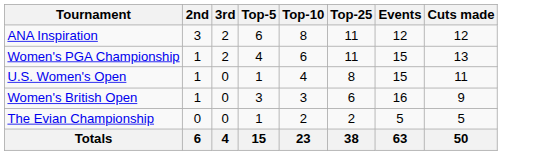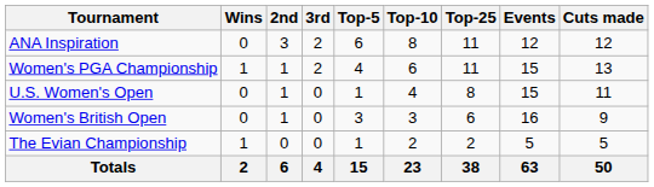 <table class=wikitable style=text-align:center>
 <tr>
 <th>Tournament</th>
+<th>Wins</th>
 <th>2nd</th>
 <th>3rd</th>
 <th>Top-5</th>
 <th>Top-10</th>
 <th>Top-25</th>
 <th>Events</th>
 <th>Cuts made</th>
 </tr>
 <tr>
 <td align=left><a href='#'>ANA Inspiration</a></td>
+<td>0</td>
 <td>3</td>
 <td>2</td>
 <td>6</td>
 <td>8</td>
 <td>11</td>
 <td>12</td>
 <td>12</td>
 </tr>
 <tr>
 <td align=left><a href='#'>Women's PGA Championship</a></td>
 <td>1</td>
+<td>1</td>
 <td>2</td>
 <td>4</td>
 <td>6</td>
 <td>11</td>
 <td>15</td>
 <td>13</td>
 </tr>
 <tr>
 <td align=left><a href='#'>U.S. Women's Open</a></td>
+<td>0</td>
 <td>1</td>
 <td>0</td>
 <td>1</td>
 <td>4</td>
 <td>8</td>
 <td>15</td>
 <td>11</td>
 </tr>
 <tr>
 <td align=left><a href='#'>Women's British Open</a></td>
+<td>0</td>
 <td>1</td>
 <td>0</td>
 <td>3</td>
 <td>3</td>
 <td>6</td>
 <td>16</td>
 <td>9</td>
 </tr>
 <tr>
 <td align=left><a href='#'>The Evian Championship</a></td>
+<td>1</td>
 <td>0</td>
 <td>0</td>
 <td>1</td>
 <td>2</td>
 <td>2</td>
 <td>5</td>
 <td>5</td>
 </tr>
 <tr>
 <th>Totals</th>
+<th>2</th>
 <th>6</th>
 <th>4</th>
 <th>15</th>
 <th>23</th>
 <th>38</th>
 <th>63</th>
 <th>50</th>
 </tr>
 </table>
